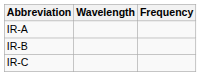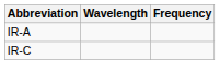 <table class="wikitable">
 <tr>
 <th>Abbreviation</th>
 <th>Wavelength</th>
 <th>Frequency</th>
 </tr>
 <tr>
 <td>IR-A</td>
 <td></td>
 <td></td>
 </tr>
 <tr>
-<td>IR-B</td>
-<td></td>
-<td></td>
-</tr>
-<tr>
 <td>IR-C</td>
 <td></td>
 <td></td>
 </tr>
 </table>
